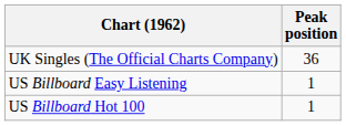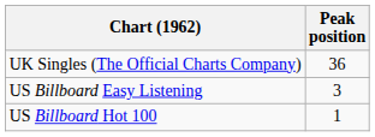 <table class="wikitable sortable">
 <tr>
 <th>Chart (1962)</th>
 <th>Peak<br>position</th>
 </tr>
 <tr>
 <td>UK Singles (<a href='#'>The Official Charts Company</a>)</td>
 <td align="center">36</td>
 </tr>
 <tr>
 <td align="left">US <em>Billboard</em> <a href='#'>Easy Listening</a></td>
-<td align="center">1</td>
+<td align="center">3</td>
 </tr>
 <tr>
 <td align="left">US <a href='#'><em>Billboard</em> Hot 100</a></td>
 <td align="center">1</td>
 </tr>
 </table>
